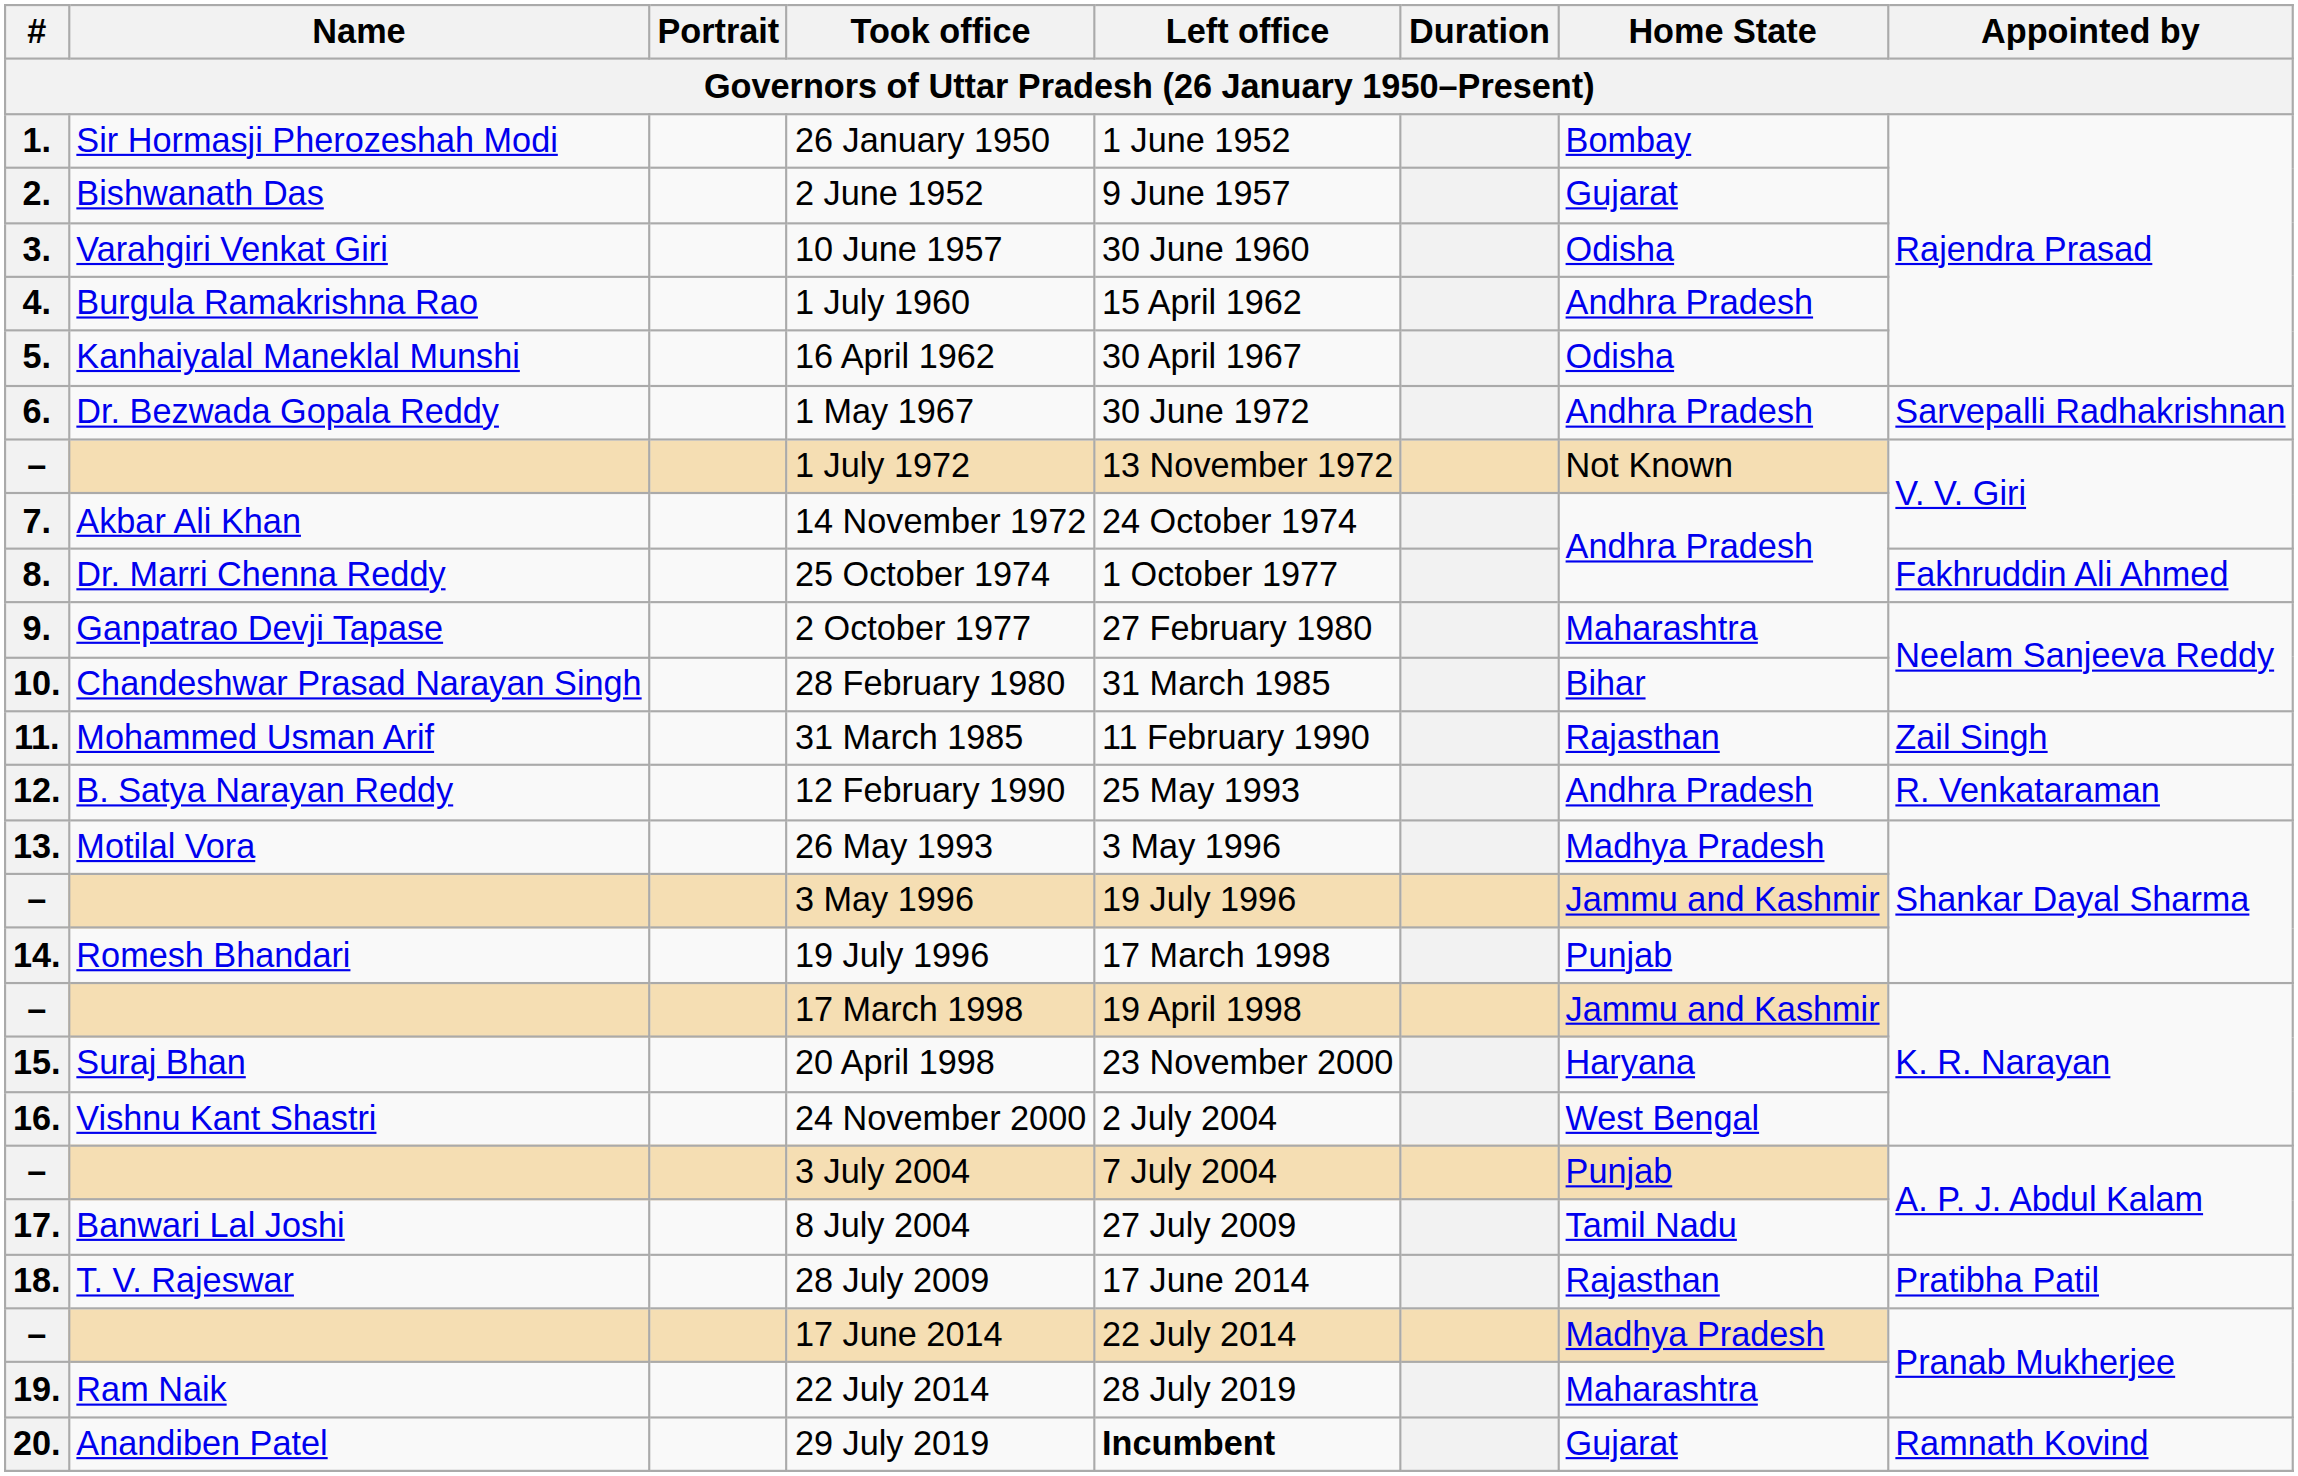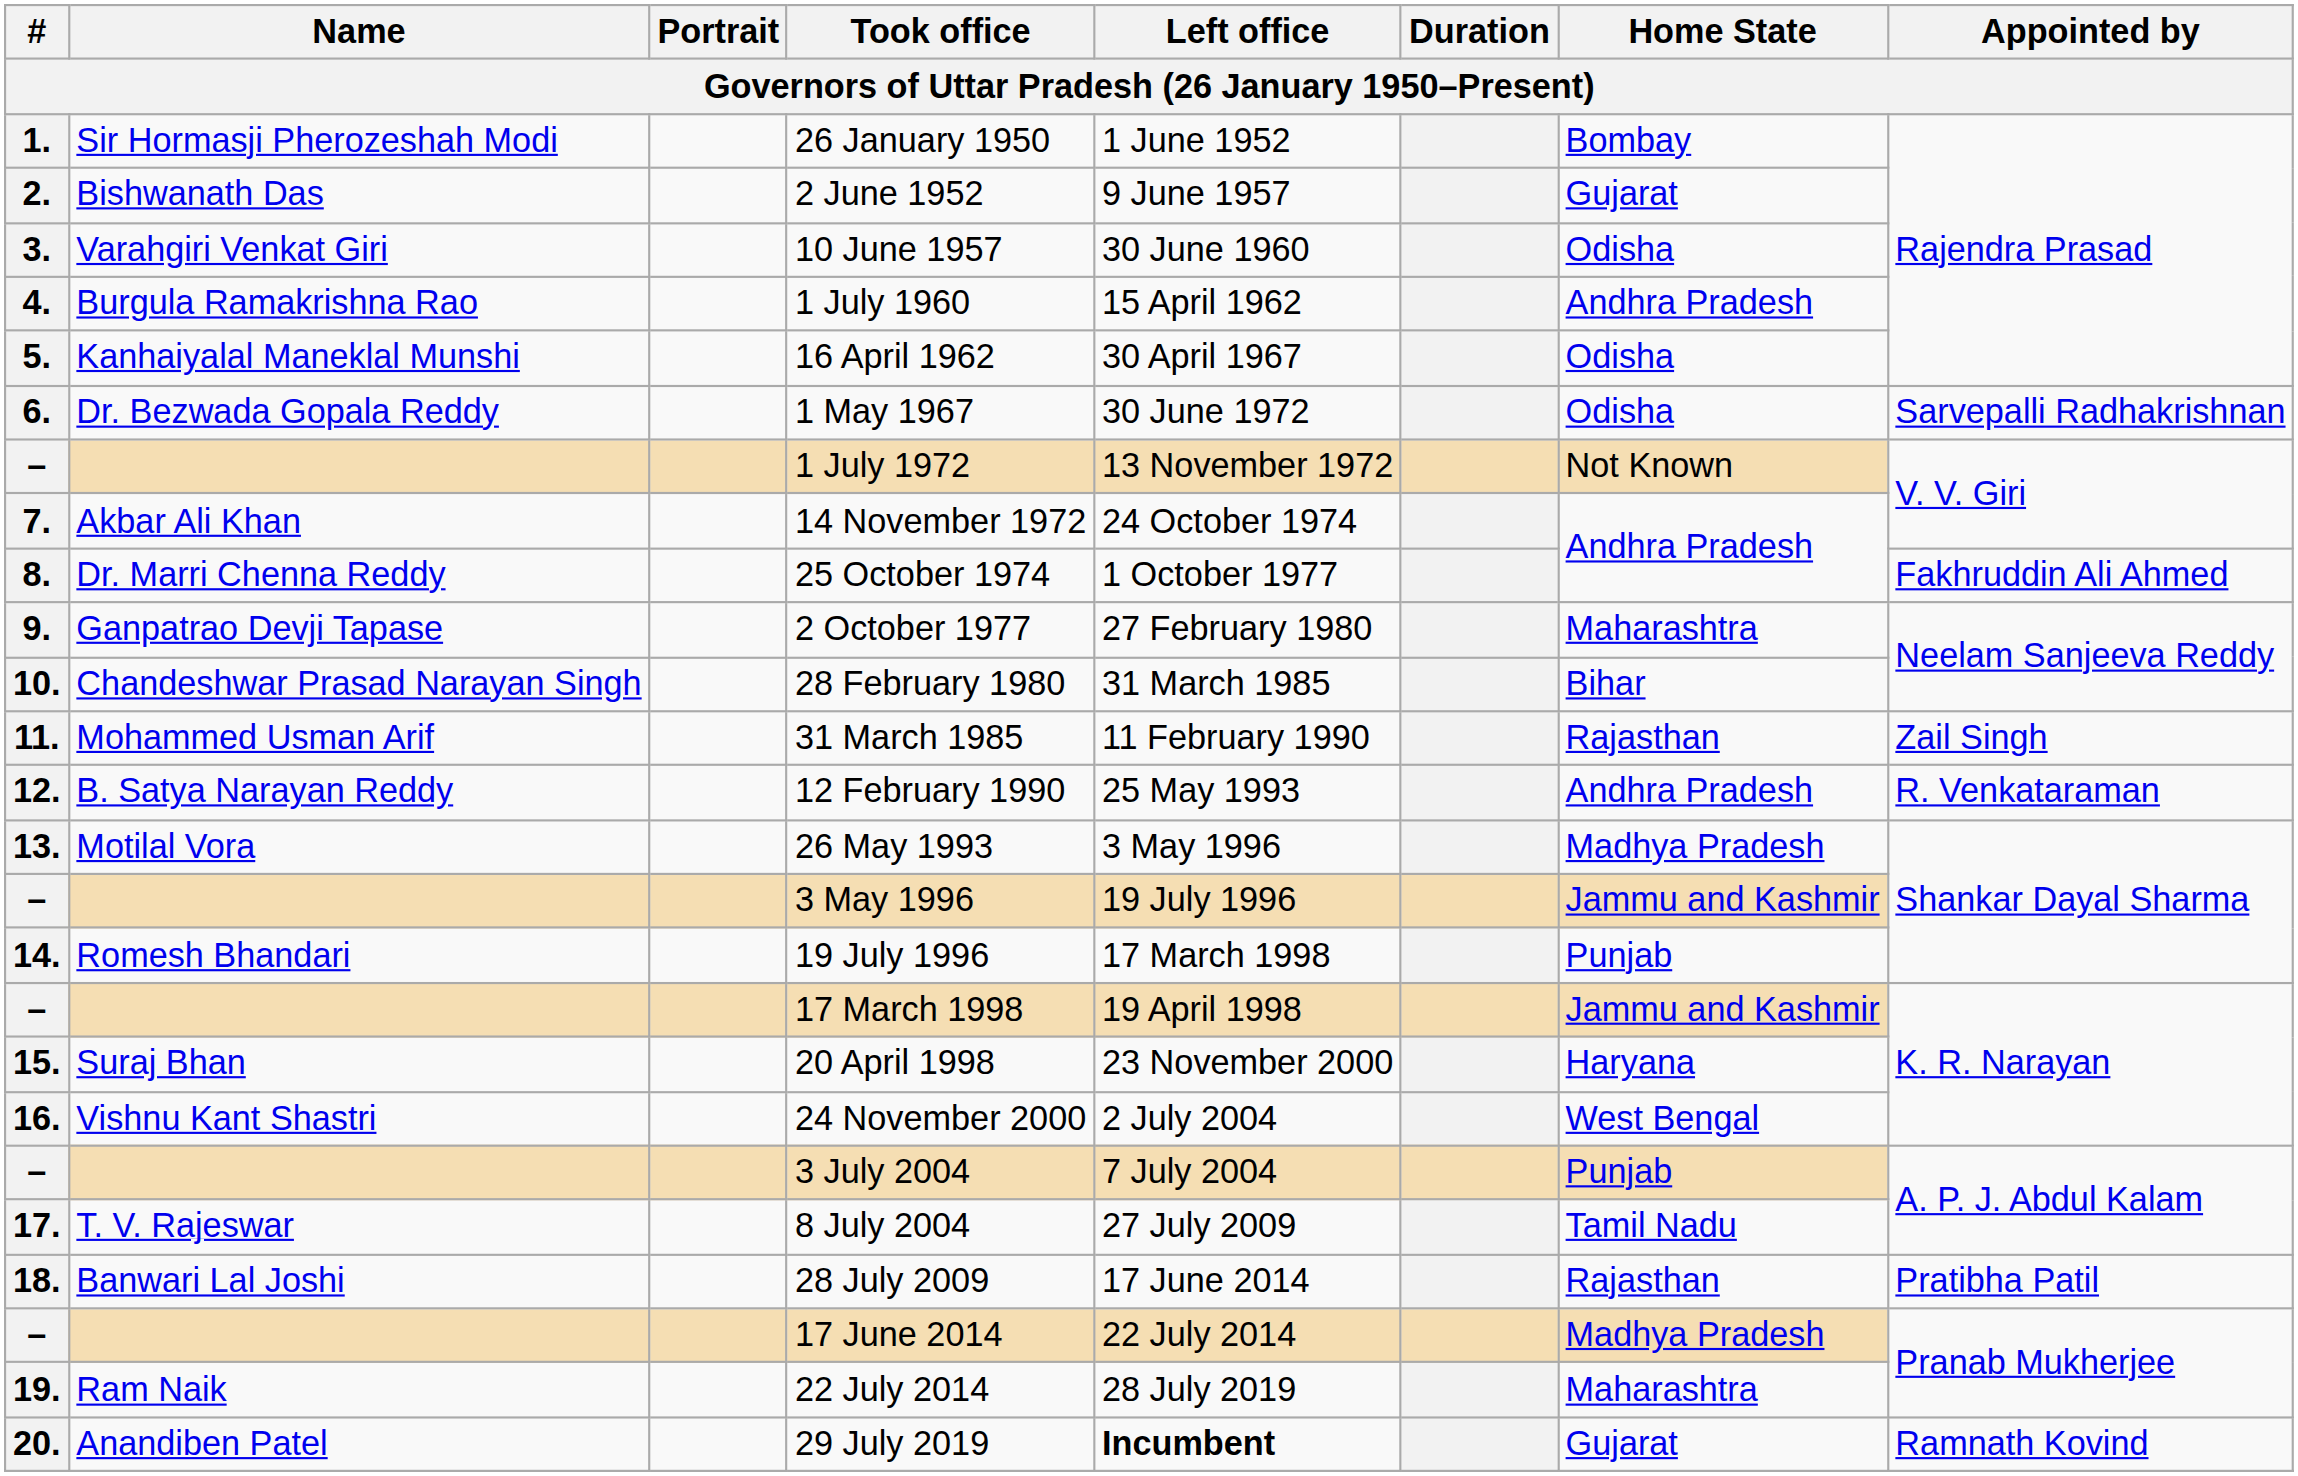 <table class="wikitable sortable">
 <tr>
 <th>#</th>
 <th>Name</th>
 <th>Portrait</th>
 <th>Took office</th>
 <th>Left office</th>
 <th>Duration</th>
 <th>Home State</th>
 <th>Appointed by</th>
 </tr>
 <tr>
 <th colspan="8">Governors of Uttar Pradesh (26 January 1950–Present)</th>
 </tr>
 <tr>
 <th>1.</th>
 <td><a href='#'>Sir Hormasji Pherozeshah Modi</a></td>
 <td></td>
 <td>26 January 1950</td>
 <td>1 June 1952</td>
 <th><strong></strong></th>
 <td><a href='#'>Bombay</a></td>
 <td rowspan=5><a href='#'>Rajendra Prasad</a></td>
 </tr>
 <tr>
 <th>2.</th>
 <td><a href='#'>Bishwanath Das</a></td>
 <td></td>
 <td>2 June 1952</td>
 <td>9 June 1957</td>
 <th><strong></strong></th>
 <td><a href='#'>Gujarat</a></td>
 </tr>
 <tr>
 <th>3.</th>
 <td><a href='#'>Varahgiri Venkat Giri</a></td>
 <td></td>
 <td>10 June 1957</td>
 <td>30 June 1960</td>
 <th><strong></strong></th>
 <td><a href='#'>Odisha</a></td>
 </tr>
 <tr>
 <th>4.</th>
 <td><a href='#'>Burgula Ramakrishna Rao</a></td>
 <td></td>
 <td>1 July 1960</td>
 <td>15 April 1962</td>
 <th><strong></strong></th>
 <td><a href='#'>Andhra Pradesh</a></td>
 </tr>
 <tr>
 <th>5.</th>
 <td><a href='#'>Kanhaiyalal Maneklal Munshi</a></td>
 <td></td>
 <td>16 April 1962</td>
 <td>30 April 1967</td>
 <th><strong></strong></th>
 <td><a href='#'>Odisha</a></td>
 </tr>
 <tr>
 <th>6.</th>
 <td><a href='#'>Dr. Bezwada Gopala Reddy</a></td>
 <td></td>
 <td>1 May 1967</td>
 <td>30 June 1972</td>
 <th><strong></strong></th>
-<td><a href='#'>Andhra Pradesh</a></td>
+<td><a href='#'>Odisha</a></td>
 <td><a href='#'>Sarvepalli Radhakrishnan</a></td>
 </tr>
 <tr>
 <th>–</th>
 <td bgcolor=wheat></td>
 <td bgcolor=wheat></td>
 <td bgcolor=wheat>1 July 1972</td>
 <td bgcolor=wheat>13 November 1972</td>
 <td bgcolor=wheat><strong></strong></td>
 <td bgcolor=wheat>Not Known</td>
 <td rowspan=2><a href='#'>V. V. Giri</a></td>
 </tr>
 <tr>
 <th>7.</th>
 <td><a href='#'>Akbar Ali Khan</a></td>
 <td></td>
 <td>14 November 1972</td>
 <td>24 October 1974</td>
 <th><strong></strong></th>
 <td rowspan=2><a href='#'>Andhra Pradesh</a></td>
 </tr>
 <tr>
 <th>8.</th>
 <td><a href='#'>Dr. Marri Chenna Reddy</a></td>
 <td></td>
 <td>25 October 1974</td>
 <td>1 October 1977</td>
 <th><strong></strong></th>
 <td><a href='#'>Fakhruddin Ali Ahmed</a></td>
 </tr>
 <tr>
 <th>9.</th>
 <td><a href='#'>Ganpatrao Devji Tapase</a></td>
 <td></td>
 <td>2 October 1977</td>
 <td>27 February 1980</td>
 <th><strong></strong></th>
 <td><a href='#'>Maharashtra</a></td>
 <td rowspan=2><a href='#'>Neelam Sanjeeva Reddy</a></td>
 </tr>
 <tr>
 <th>10.</th>
 <td><a href='#'>Chandeshwar Prasad Narayan Singh</a></td>
 <td></td>
 <td>28 February 1980</td>
 <td>31 March 1985</td>
 <th><strong></strong></th>
 <td><a href='#'>Bihar</a></td>
 </tr>
 <tr>
 <th>11.</th>
 <td><a href='#'>Mohammed Usman Arif</a></td>
 <td></td>
 <td>31 March 1985</td>
 <td>11 February 1990</td>
 <th><strong></strong></th>
 <td><a href='#'>Rajasthan</a></td>
 <td><a href='#'>Zail Singh</a></td>
 </tr>
 <tr>
 <th>12.</th>
 <td><a href='#'>B. Satya Narayan Reddy</a></td>
 <td></td>
 <td>12 February 1990</td>
 <td>25 May 1993</td>
 <th><strong></strong></th>
 <td><a href='#'>Andhra Pradesh</a></td>
 <td><a href='#'>R. Venkataraman</a></td>
 </tr>
 <tr>
 <th>13.</th>
 <td><a href='#'>Motilal Vora</a></td>
 <td></td>
 <td>26 May 1993</td>
 <td>3 May 1996</td>
 <th><strong></strong></th>
 <td><a href='#'>Madhya Pradesh</a></td>
 <td rowspan=3><a href='#'>Shankar Dayal Sharma</a></td>
 </tr>
 <tr>
 <th>–</th>
 <td bgcolor=wheat></td>
 <td bgcolor=wheat></td>
 <td bgcolor=wheat>3 May 1996</td>
 <td bgcolor=wheat>19 July 1996</td>
 <td bgcolor=wheat><strong></strong></td>
 <td bgcolor=wheat><a href='#'>Jammu and Kashmir</a></td>
 </tr>
 <tr>
 <th>14.</th>
 <td><a href='#'>Romesh Bhandari</a></td>
 <td></td>
 <td>19 July 1996</td>
 <td>17 March 1998</td>
 <th><strong></strong></th>
 <td><a href='#'>Punjab</a></td>
 </tr>
 <tr>
 <th>–</th>
 <td bgcolor=wheat></td>
 <td bgcolor=wheat></td>
 <td bgcolor=wheat>17 March 1998</td>
 <td bgcolor=wheat>19 April 1998</td>
 <td bgcolor=wheat><strong></strong></td>
 <td bgcolor=wheat><a href='#'>Jammu and Kashmir</a></td>
 <td rowspan=3><a href='#'>K. R. Narayan</a></td>
 </tr>
 <tr>
 <th>15.</th>
 <td><a href='#'>Suraj Bhan</a></td>
 <td></td>
 <td>20 April 1998</td>
 <td>23 November 2000</td>
 <th><strong></strong></th>
 <td><a href='#'>Haryana</a></td>
 </tr>
 <tr>
 <th>16.</th>
 <td><a href='#'>Vishnu Kant Shastri</a></td>
 <td></td>
 <td>24 November 2000</td>
 <td>2 July 2004</td>
 <th><strong></strong></th>
 <td><a href='#'>West Bengal</a></td>
 </tr>
 <tr>
 <th>–</th>
 <td bgcolor=wheat></td>
 <td bgcolor=wheat></td>
 <td bgcolor=wheat>3 July 2004</td>
 <td bgcolor=wheat>7 July 2004</td>
 <td bgcolor=wheat><strong></strong></td>
 <td bgcolor=wheat><a href='#'>Punjab</a></td>
 <td rowspan=2><a href='#'>A. P. J. Abdul Kalam</a></td>
 </tr>
 <tr>
 <th>17.</th>
-<td><a href='#'>Banwari Lal Joshi</a></td>
+<td><a href='#'>T. V. Rajeswar</a></td>
 <td></td>
 <td>8 July 2004</td>
 <td>27 July 2009</td>
 <th><strong></strong></th>
 <td><a href='#'>Tamil Nadu</a></td>
 </tr>
 <tr>
 <th>18.</th>
-<td><a href='#'>T. V. Rajeswar</a></td>
+<td><a href='#'>Banwari Lal Joshi</a></td>
 <td></td>
 <td>28 July 2009</td>
 <td>17 June 2014</td>
 <th><strong></strong></th>
 <td><a href='#'>Rajasthan</a></td>
 <td><a href='#'>Pratibha Patil</a></td>
 </tr>
 <tr>
 <th>–</th>
 <td bgcolor=wheat></td>
 <td bgcolor=wheat></td>
 <td bgcolor=wheat>17 June 2014</td>
 <td bgcolor=wheat>22 July 2014</td>
 <td bgcolor=wheat><strong></strong></td>
 <td bgcolor=wheat><a href='#'>Madhya Pradesh</a></td>
 <td rowspan=2><a href='#'>Pranab Mukherjee</a></td>
 </tr>
 <tr>
 <th>19.</th>
 <td><a href='#'>Ram Naik</a></td>
 <td></td>
 <td>22 July 2014</td>
 <td>28 July 2019</td>
 <th><strong></strong></th>
 <td><a href='#'>Maharashtra</a></td>
 </tr>
 <tr>
 <th>20.</th>
 <td><a href='#'>Anandiben Patel</a></td>
 <td></td>
 <td>29 July 2019</td>
 <td><strong>Incumbent</strong></td>
 <th><strong></strong></th>
 <td><a href='#'>Gujarat</a></td>
 <td><a href='#'>Ramnath Kovind</a></td>
 </tr>
 <tr>
 </tr>
 </table>
